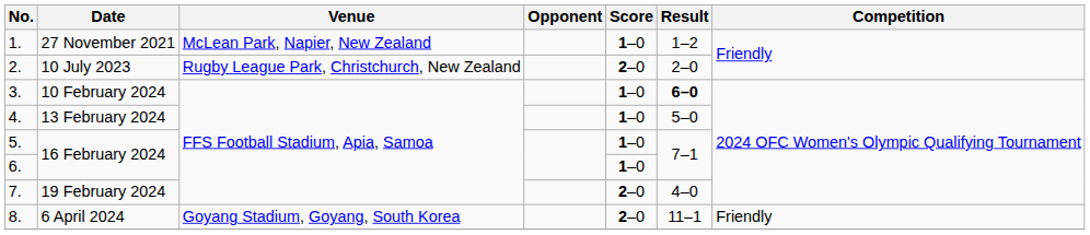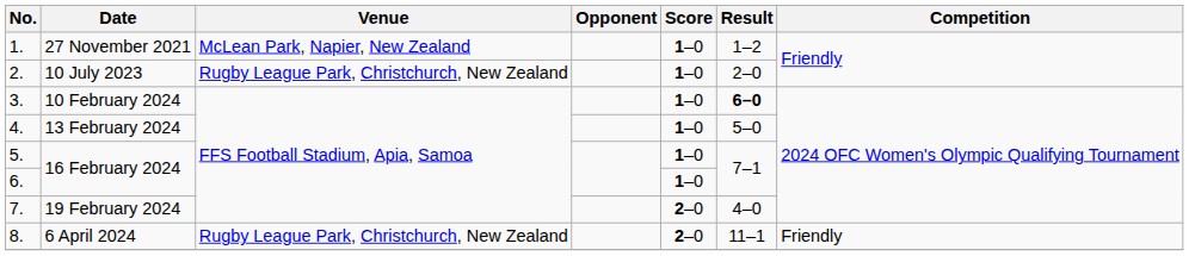 <table class="wikitable">
 <tr>
 <th>No.</th>
 <th>Date</th>
 <th>Venue</th>
 <th>Opponent</th>
 <th>Score</th>
 <th>Result</th>
 <th>Competition</th>
 </tr>
 <tr>
 <td>1.</td>
 <td>27 November 2021</td>
 <td><a href='#'>McLean Park</a>, <a href='#'>Napier</a>, <a href='#'>New Zealand</a></td>
 <td></td>
 <td align=center><strong>1</strong>–0</td>
 <td align=center>1–2</td>
 <td rowspan=2><a href='#'>Friendly</a></td>
 </tr>
 <tr>
 <td>2.</td>
 <td>10 July 2023</td>
 <td><a href='#'>Rugby League Park</a>, <a href='#'>Christchurch</a>, New Zealand</td>
 <td></td>
-<td align=center><strong>2</strong>–0</td>
+<td align=center><strong>1</strong>–0</td>
 <td align=center>2–0</td>
 </tr>
 <tr>
 <td>3.</td>
 <td>10 February 2024</td>
 <td rowspan=5><a href='#'>FFS Football Stadium</a>, <a href='#'>Apia</a>, <a href='#'>Samoa</a></td>
 <td></td>
 <td align=center><strong>1</strong>–0</td>
 <td align=center><strong>6–0</strong></td>
 <td rowspan=5><a href='#'>2024 OFC Women's Olympic Qualifying Tournament</a></td>
 </tr>
 <tr>
 <td>4.</td>
 <td>13 February 2024</td>
 <td></td>
 <td align=center><strong>1</strong>–0</td>
 <td align=center>5–0</td>
 </tr>
 <tr>
 <td>5.</td>
 <td rowspan=2>16 February 2024</td>
 <td rowspan=2></td>
 <td align=center><strong>1</strong>–0</td>
 <td rowspan=2 align=center>7–1</td>
 </tr>
 <tr>
 <td>6.</td>
 <td align=center><strong>1</strong>–0</td>
 </tr>
 <tr>
 <td>7.</td>
 <td>19 February 2024</td>
 <td></td>
 <td align=center><strong>2</strong>–0</td>
 <td align=center>4–0</td>
 </tr>
 <tr>
 <td>8.</td>
 <td>6 April 2024</td>
-<td><a href='#'>Goyang Stadium</a>, <a href='#'>Goyang</a>, <a href='#'>South Korea</a></td>
+<td><a href='#'>Rugby League Park</a>, <a href='#'>Christchurch</a>, New Zealand</td>
 <td></td>
 <td align=center><strong>2</strong>–0</td>
 <td align=center>11–1</td>
 <td>Friendly</td>
 </tr>
 <tr>
 </tr>
 </table>
